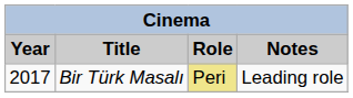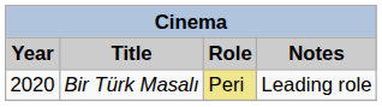 <table class="wikitable" style="font-size:90%">
 <tr>
 <th colspan="4" style="background:LightSteelBlue">Cinema</th>
 </tr>
 <tr>
 <th style="background:#CCCCCC">Year</th>
 <th style="background:#CCCCCC">Title</th>
 <th style="background:#CCCCCC">Role</th>
 <th style="background:#CCCCCC">Notes</th>
 </tr>
 <tr>
-<td>2017</td>
+<td>2020</td>
 <td><em>Bir Türk Masalı</em></td>
 <td style="background: khaki;">Peri</td>
 <td>Leading role</td>
 </tr>
 <tr>
 </tr>
 </table>
